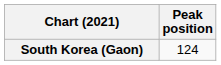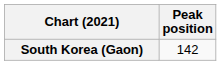 <table class="wikitable plainrowheaders" style="text-align:center">
 <tr>
 <th scope="col">Chart (2021)</th>
 <th scope="col">Peak<br>position</th>
 </tr>
 <tr>
 <th scope="row" style="width:11.5em">South Korea (Gaon)</th>
-<td>124</td>
+<td>142</td>
 </tr>
 </table>
